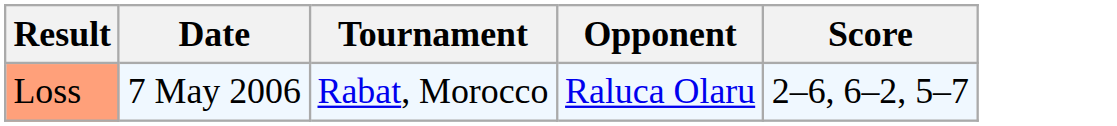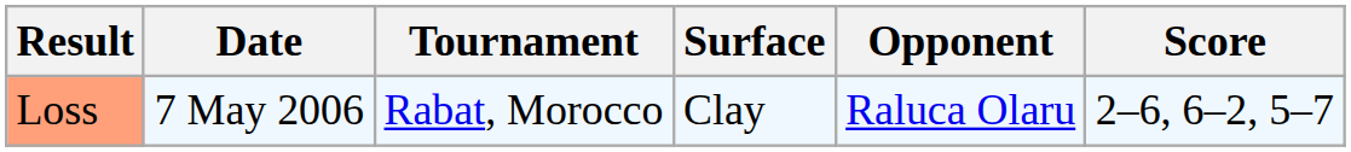 <table class="sortable wikitable" style=font-size:97%>
 <tr>
 <th>Result</th>
 <th>Date</th>
 <th>Tournament</th>
+<th>Surface</th>
 <th>Opponent</th>
 <th>Score</th>
 </tr>
 <tr style="background:#f0f8ff;">
 <td style="background:#ffa07a;">Loss</td>
 <td>7 May 2006</td>
 <td><a href='#'>Rabat</a>, Morocco</td>
+<td>Clay</td>
 <td> <a href='#'>Raluca Olaru</a></td>
 <td>2–6, 6–2, 5–7</td>
 </tr>
 </table>
